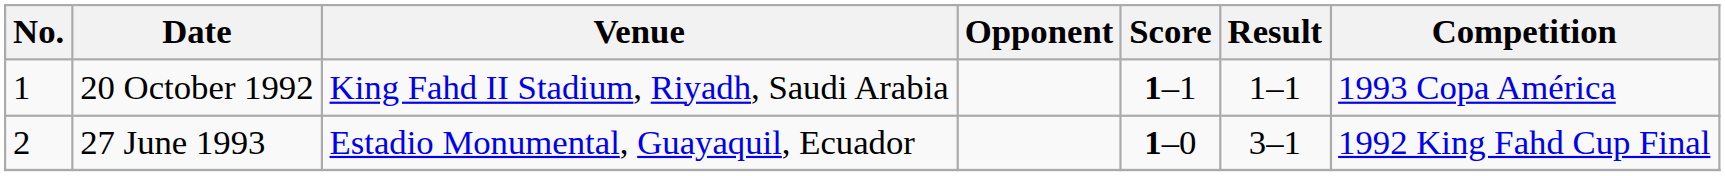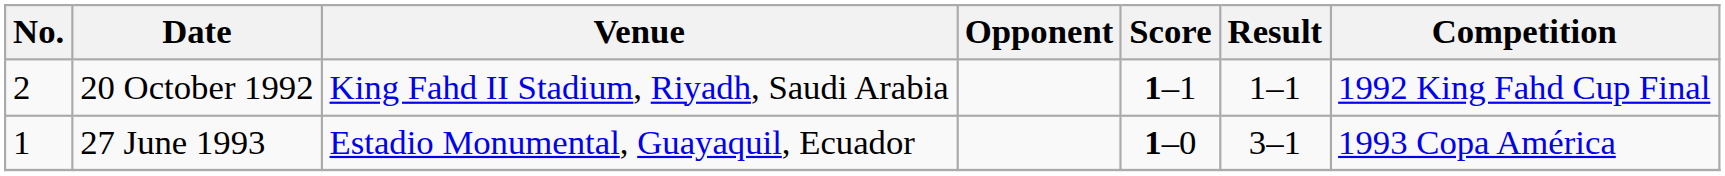 <table class="wikitable">
 <tr>
 <th>No.</th>
 <th>Date</th>
 <th>Venue</th>
 <th>Opponent</th>
 <th>Score</th>
 <th>Result</th>
 <th>Competition</th>
 </tr>
 <tr>
-<td>1</td>
+<td>2</td>
 <td>20 October 1992</td>
 <td><a href='#'>King Fahd II Stadium</a>, <a href='#'>Riyadh</a>, Saudi Arabia</td>
 <td></td>
 <td style="text-align:center"><strong>1</strong>–1</td>
 <td style="text-align:center">1–1</td>
-<td><a href='#'>1993 Copa América</a></td>
+<td><a href='#'>1992 King Fahd Cup Final</a></td>
 </tr>
 <tr>
-<td>2</td>
+<td>1</td>
 <td>27 June 1993</td>
 <td><a href='#'>Estadio Monumental</a>, <a href='#'>Guayaquil</a>, Ecuador</td>
 <td></td>
 <td style="text-align:center"><strong>1</strong>–0</td>
 <td style="text-align:center">3–1</td>
-<td><a href='#'>1992 King Fahd Cup Final</a></td>
+<td><a href='#'>1993 Copa América</a></td>
 </tr>
 <tr>
 </tr>
 </table>
